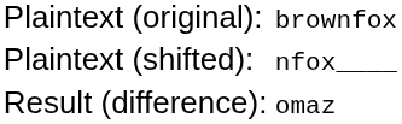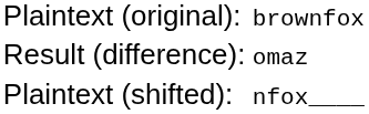 <table>
 <tr>
 <td>Plaintext (original):</td>
 <td><code>brownfox</code></td>
 </tr>
 <tr>
+<td>Result (difference):</td>
+<td><code>omaz</code></td>
+</tr>
+<tr>
 <td>Plaintext (shifted):</td>
 <td><code>nfox____</code></td>
 </tr>
-<tr>
-<td>Result (difference):</td>
-<td><code>omaz</code></td>
-</tr>
 </table>
